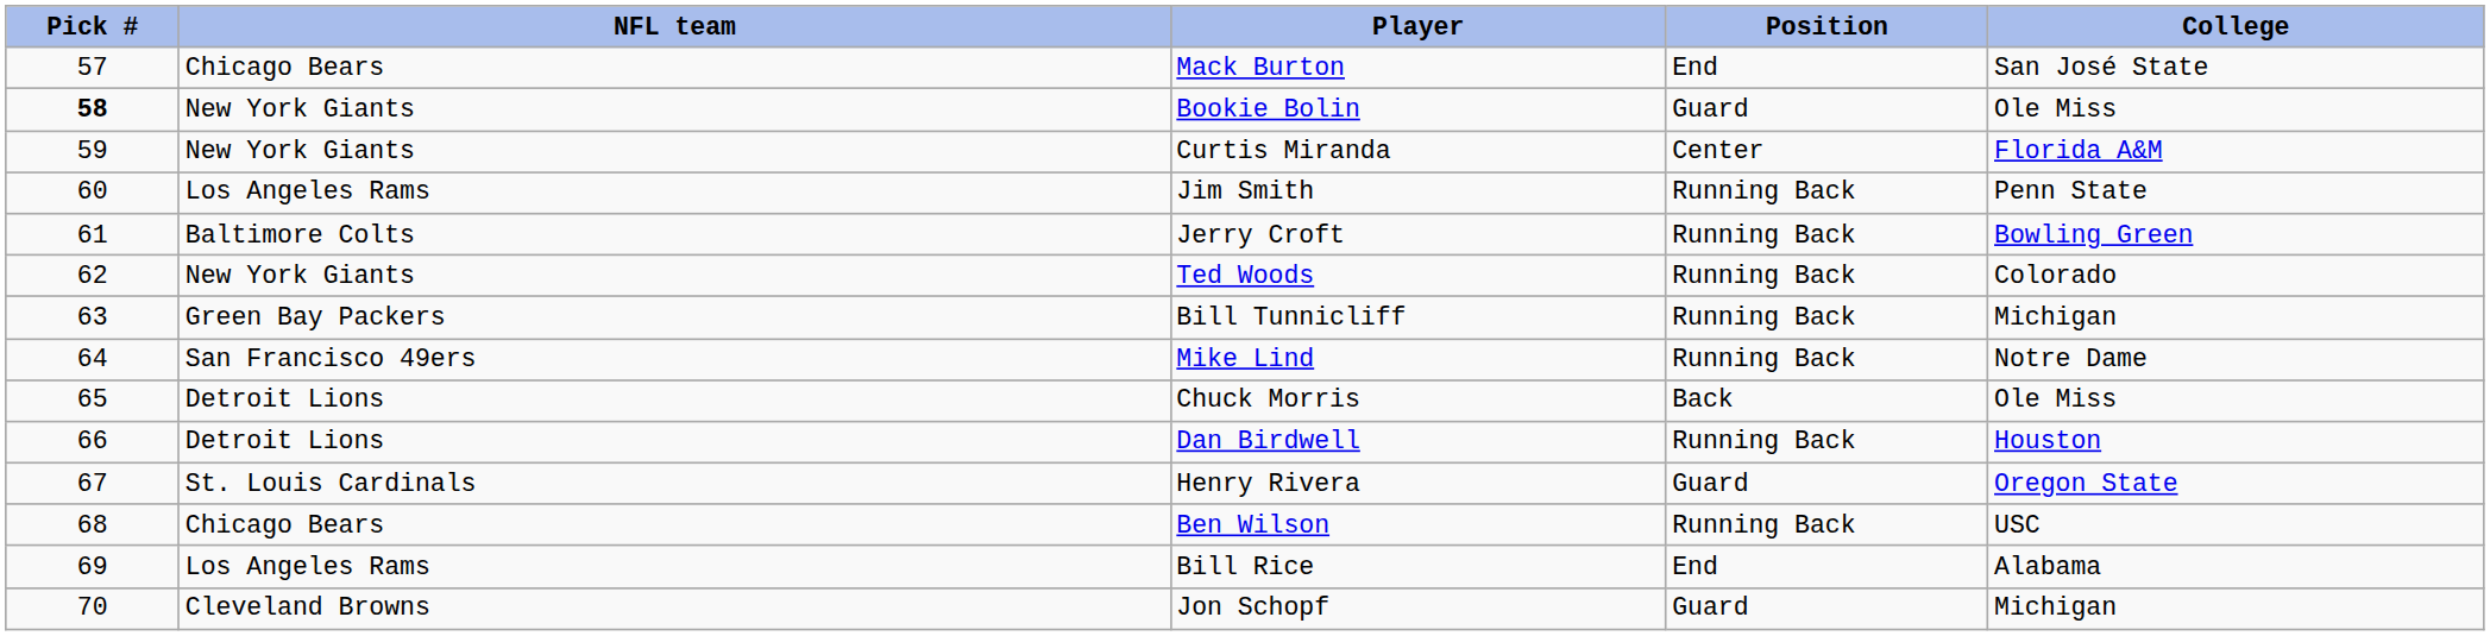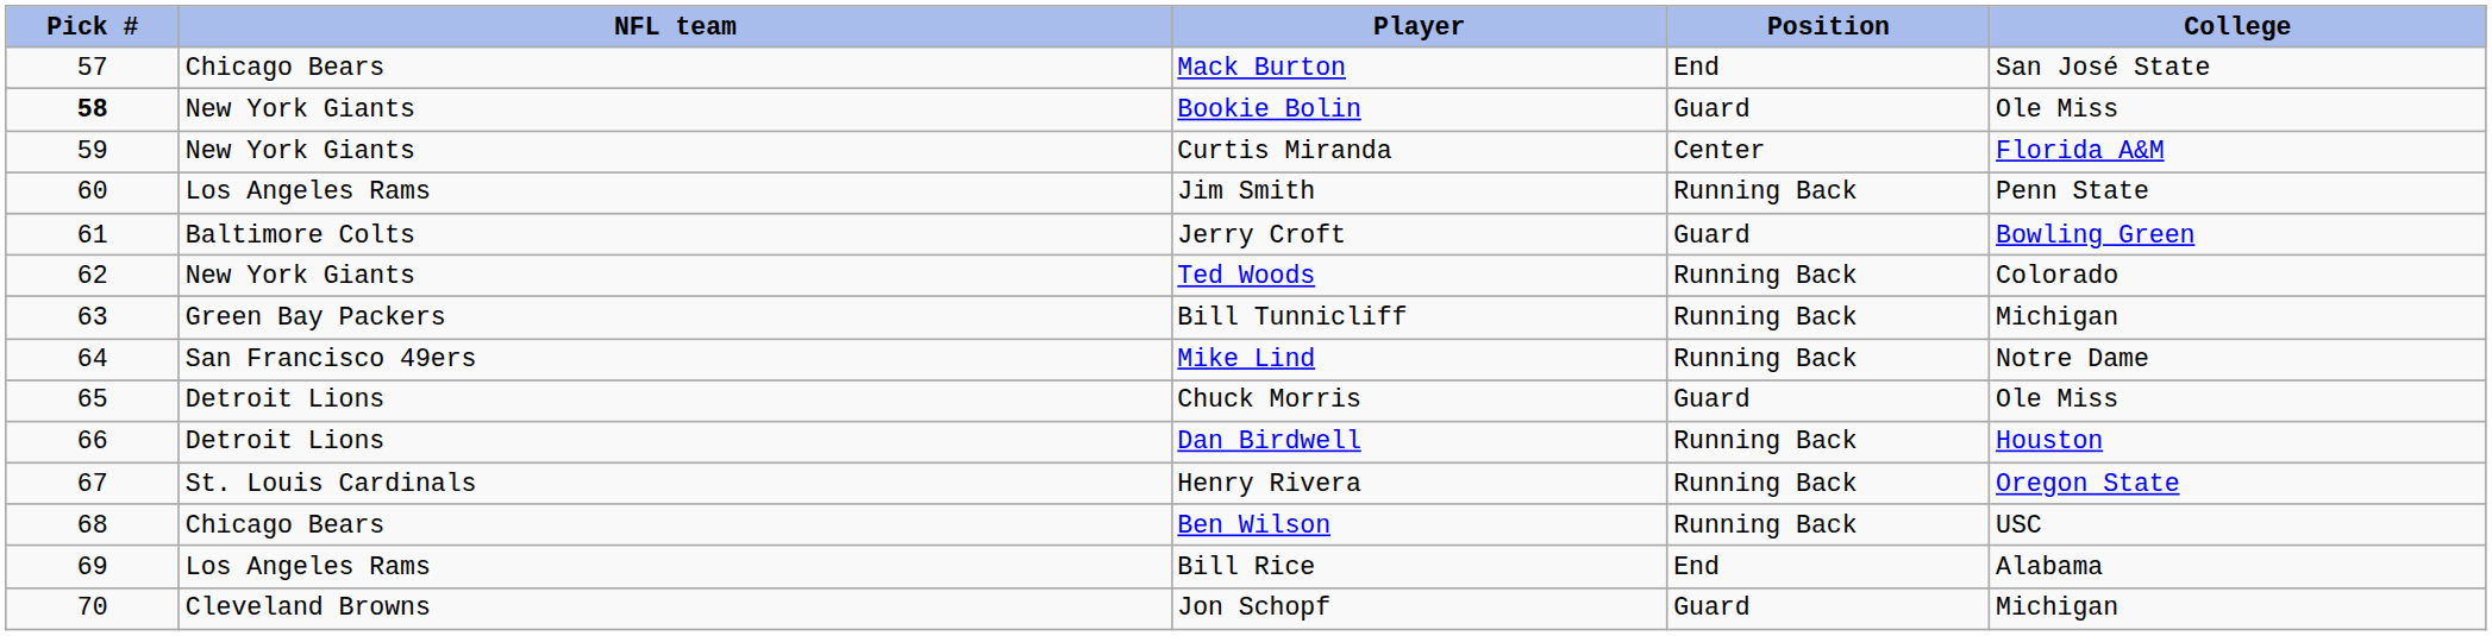 <table class="wikitable sortable sortable" style="width: 100%">
 <tr>
 <th style="background:#a8bdec; width:7%;">Pick #</th>
 <th style="width:40%; background:#a8bdec;">NFL team</th>
 <th style="width:20%; background:#a8bdec;">Player</th>
 <th style="width:13%; background:#a8bdec;">Position</th>
 <th style="background:#A8BDEC;">College</th>
 </tr>
 <tr>
 <td align=center>57</td>
 <td>Chicago Bears</td>
 <td><a href='#'>Mack Burton</a></td>
 <td>End</td>
 <td>San José State</td>
 </tr>
 <tr>
 <td align=center><strong>58</strong></td>
 <td>New York Giants</td>
 <td><a href='#'>Bookie Bolin</a></td>
 <td>Guard</td>
 <td>Ole Miss</td>
 </tr>
 <tr>
 <td align=center>59</td>
 <td>New York Giants</td>
 <td>Curtis Miranda</td>
 <td>Center</td>
 <td><a href='#'>Florida A&M</a></td>
 </tr>
 <tr>
 <td align=center>60</td>
 <td>Los Angeles Rams</td>
 <td>Jim Smith</td>
 <td>Running Back</td>
 <td>Penn State</td>
 </tr>
 <tr>
 <td align=center>61</td>
 <td>Baltimore Colts</td>
 <td>Jerry Croft</td>
-<td>Running Back</td>
+<td>Guard</td>
 <td><a href='#'>Bowling Green</a></td>
 </tr>
 <tr>
 <td align=center>62</td>
 <td>New York Giants</td>
 <td><a href='#'>Ted Woods</a></td>
 <td>Running Back</td>
 <td>Colorado</td>
 </tr>
 <tr>
 <td align=center>63</td>
 <td>Green Bay Packers</td>
 <td>Bill Tunnicliff</td>
 <td>Running Back</td>
 <td>Michigan</td>
 </tr>
 <tr>
 <td align=center>64</td>
 <td>San Francisco 49ers</td>
 <td><a href='#'>Mike Lind</a></td>
 <td>Running Back</td>
 <td>Notre Dame</td>
 </tr>
 <tr>
 <td align=center>65</td>
 <td>Detroit Lions</td>
 <td>Chuck Morris</td>
-<td>Back</td>
+<td>Guard</td>
 <td>Ole Miss</td>
 </tr>
 <tr>
 <td align=center>66</td>
 <td>Detroit Lions</td>
 <td><a href='#'>Dan Birdwell</a></td>
 <td>Running Back</td>
 <td><a href='#'>Houston</a></td>
 </tr>
 <tr>
 <td align=center>67</td>
 <td>St. Louis Cardinals</td>
 <td>Henry Rivera</td>
-<td>Guard</td>
+<td>Running Back</td>
 <td><a href='#'>Oregon State</a></td>
 </tr>
 <tr>
 <td align=center>68</td>
 <td>Chicago Bears</td>
 <td><a href='#'>Ben Wilson</a></td>
 <td>Running Back</td>
 <td>USC</td>
 </tr>
 <tr>
 <td align=center>69</td>
 <td>Los Angeles Rams</td>
 <td>Bill Rice</td>
 <td>End</td>
 <td>Alabama</td>
 </tr>
 <tr>
 <td align=center>70</td>
 <td>Cleveland Browns</td>
 <td>Jon Schopf</td>
 <td>Guard</td>
 <td>Michigan</td>
 </tr>
 </table>
